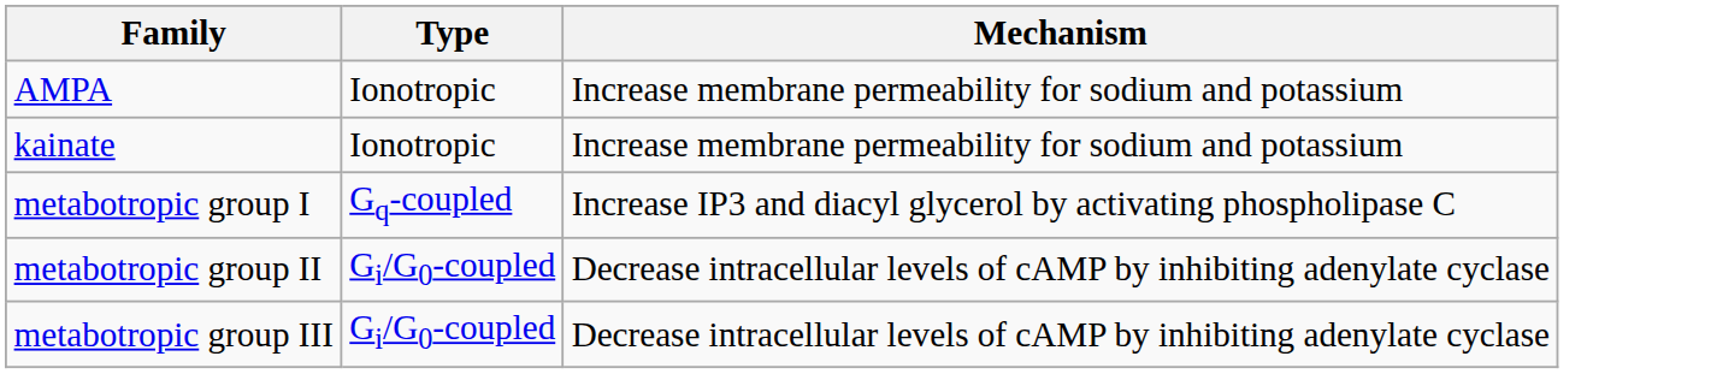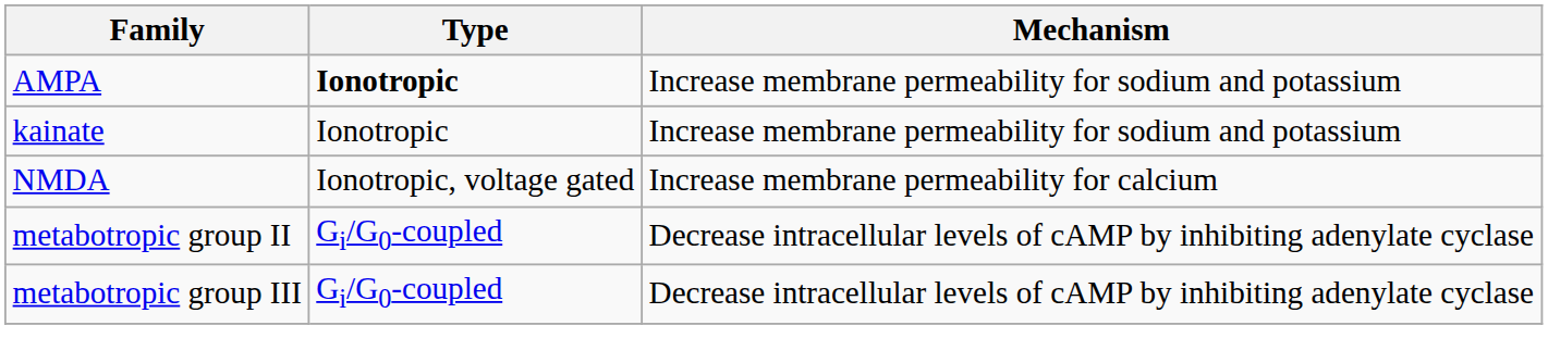 <table class="wikitable">
 <tr>
 <th>Family</th>
 <th>Type</th>
 <th>Mechanism</th>
 </tr>
 <tr>
 <td><a href='#'>AMPA</a></td>
-<td>Ionotropic</td>
+<td><strong>Ionotropic</strong></td>
 <td>Increase membrane permeability for sodium and potassium</td>
 </tr>
 <tr>
 <td><a href='#'>kainate</a></td>
 <td>Ionotropic</td>
 <td>Increase membrane permeability for sodium and potassium</td>
 </tr>
 <tr>
-<td><a href='#'>metabotropic</a> group I</td>
-<td><a href='#'>G<sub>q</sub>-coupled</a></td>
-<td>Increase IP3 and diacyl glycerol by activating phospholipase C</td>
+<td><a href='#'>NMDA</a></td>
+<td>Ionotropic, voltage gated</td>
+<td>Increase membrane permeability for calcium</td>
 </tr>
 <tr>
 <td><a href='#'>metabotropic</a> group II</td>
 <td><a href='#'>G<sub>i</sub>/G<sub>0</sub>-coupled</a></td>
 <td>Decrease intracellular levels of cAMP by inhibiting adenylate cyclase</td>
 </tr>
 <tr>
 <td><a href='#'>metabotropic</a> group III</td>
 <td><a href='#'>G<sub>i</sub>/G<sub>0</sub>-coupled</a></td>
 <td>Decrease intracellular levels of cAMP by inhibiting adenylate cyclase</td>
 </tr>
 </table>
